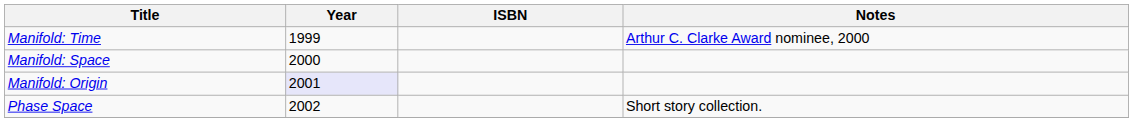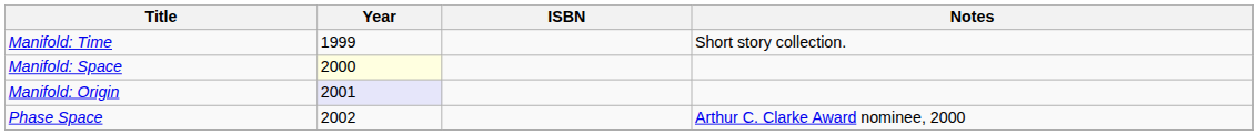 <table class='wikitable' width='100%'>
 <tr>
 <th width='25%'>Title</th>
 <th width='10%'>Year</th>
 <th width='20%'>ISBN</th>
 <th width='45%'>Notes</th>
 </tr>
 <tr>
 <td><em><a href='#'>Manifold: Time</a></em></td>
 <td>1999</td>
 <td></td>
-<td><a href='#'>Arthur C. Clarke Award</a> nominee, 2000</td>
+<td>Short story collection.</td>
 </tr>
 <tr>
 <td><em><a href='#'>Manifold: Space</a></em></td>
-<td>2000</td>
+<td style="background: lightyellow;">2000</td>
 <td></td>
 <td> </td>
 </tr>
 <tr>
 <td><em><a href='#'>Manifold: Origin</a></em></td>
 <td style="background: lavender;">2001</td>
 <td></td>
 <td> </td>
 </tr>
 <tr>
 <td><em><a href='#'>Phase Space</a></em></td>
 <td>2002</td>
 <td></td>
-<td>Short story collection.</td>
+<td><a href='#'>Arthur C. Clarke Award</a> nominee, 2000</td>
 </tr>
 <tr>
 </tr>
 </table>
